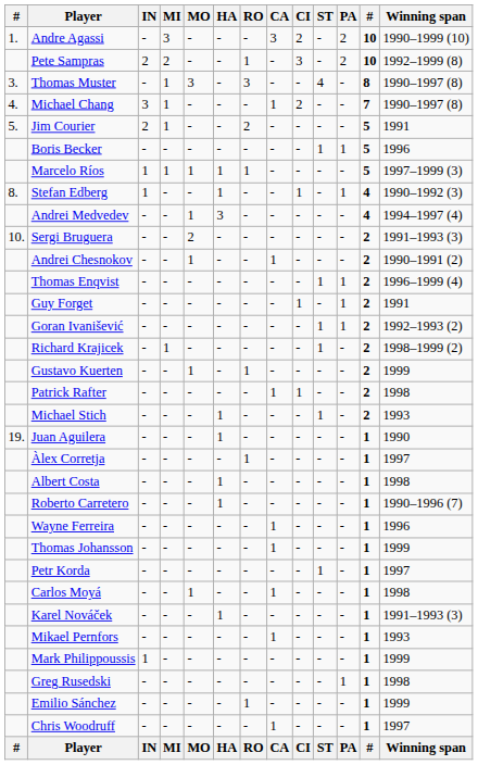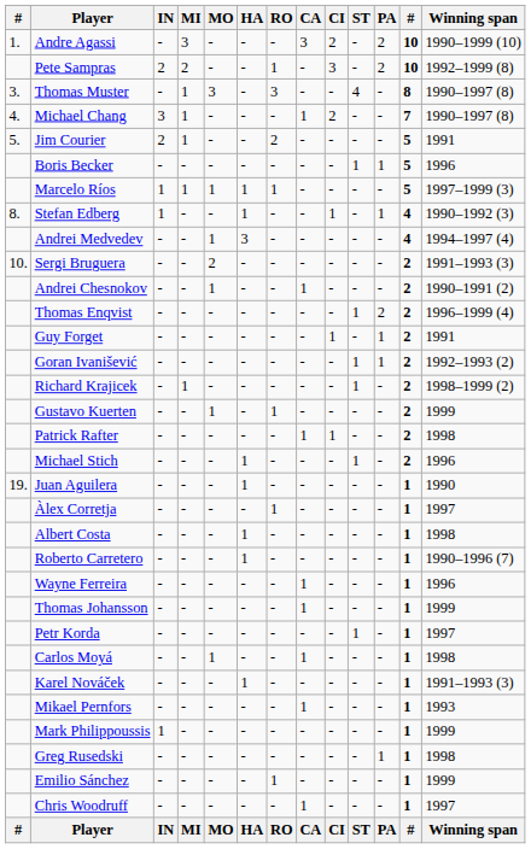 <table class="sortable wikitable" style="font-size: 85%">
 <tr>
 <th>#</th>
 <th>Player</th>
 <th>IN</th>
 <th>MI</th>
 <th>MO</th>
 <th>HA</th>
 <th>RO</th>
 <th>CA</th>
 <th>CI</th>
 <th>ST</th>
 <th>PA</th>
 <th>#</th>
 <th>Winning span</th>
 </tr>
 <tr>
 <td>1.</td>
 <td> <a href='#'>Andre Agassi</a></td>
 <td>-</td>
 <td>3</td>
 <td>-</td>
 <td>-</td>
 <td>-</td>
 <td>3</td>
 <td>2</td>
 <td>-</td>
 <td>2</td>
 <td><strong>10</strong></td>
 <td>1990–1999 (10)</td>
 </tr>
 <tr>
 <td></td>
 <td> <a href='#'>Pete Sampras</a></td>
 <td>2</td>
 <td>2</td>
 <td>-</td>
 <td>-</td>
 <td>1</td>
 <td>-</td>
 <td>3</td>
 <td>-</td>
 <td>2</td>
 <td><strong>10</strong></td>
 <td>1992–1999 (8)</td>
 </tr>
 <tr>
 <td>3.</td>
 <td> <a href='#'>Thomas Muster</a></td>
 <td>-</td>
 <td>1</td>
 <td>3</td>
 <td>-</td>
 <td>3</td>
 <td>-</td>
 <td>-</td>
 <td>4</td>
 <td>-</td>
 <td><strong>8</strong></td>
 <td>1990–1997 (8)</td>
 </tr>
 <tr>
 <td>4.</td>
 <td> <a href='#'>Michael Chang</a></td>
 <td>3</td>
 <td>1</td>
 <td>-</td>
 <td>-</td>
 <td>-</td>
 <td>1</td>
 <td>2</td>
 <td>-</td>
 <td>-</td>
 <td><strong>7</strong></td>
 <td>1990–1997 (8)</td>
 </tr>
 <tr>
 <td>5.</td>
 <td> <a href='#'>Jim Courier</a></td>
 <td>2</td>
 <td>1</td>
 <td>-</td>
 <td>-</td>
 <td>2</td>
 <td>-</td>
 <td>-</td>
 <td>-</td>
 <td>-</td>
 <td><strong>5</strong></td>
 <td>1991</td>
 </tr>
 <tr>
 <td></td>
 <td> <a href='#'>Boris Becker</a></td>
 <td>-</td>
 <td>-</td>
 <td>-</td>
 <td>-</td>
 <td>-</td>
 <td>-</td>
 <td>-</td>
 <td>1</td>
 <td>1</td>
 <td><strong>5</strong></td>
 <td>1996</td>
 </tr>
 <tr>
 <td></td>
 <td> <a href='#'>Marcelo Ríos</a></td>
 <td>1</td>
 <td>1</td>
 <td>1</td>
 <td>1</td>
 <td>1</td>
 <td>-</td>
 <td>-</td>
 <td>-</td>
 <td>-</td>
 <td><strong>5</strong></td>
 <td>1997–1999 (3)</td>
 </tr>
 <tr>
 <td>8.</td>
 <td> <a href='#'>Stefan Edberg</a></td>
 <td>1</td>
 <td>-</td>
 <td>-</td>
 <td>1</td>
 <td>-</td>
 <td>-</td>
 <td>1</td>
 <td>-</td>
 <td>1</td>
 <td><strong>4</strong></td>
 <td>1990–1992 (3)</td>
 </tr>
 <tr>
 <td></td>
 <td> <a href='#'>Andrei Medvedev</a></td>
 <td>-</td>
 <td>-</td>
 <td>1</td>
 <td>3</td>
 <td>-</td>
 <td>-</td>
 <td>-</td>
 <td>-</td>
 <td>-</td>
 <td><strong>4</strong></td>
 <td>1994–1997 (4)</td>
 </tr>
 <tr>
 <td>10.</td>
 <td> <a href='#'>Sergi Bruguera</a></td>
 <td>-</td>
 <td>-</td>
 <td>2</td>
 <td>-</td>
 <td>-</td>
 <td>-</td>
 <td>-</td>
 <td>-</td>
 <td>-</td>
 <td><strong>2</strong></td>
 <td>1991–1993 (3)</td>
 </tr>
 <tr>
 <td></td>
 <td> <a href='#'>Andrei Chesnokov</a></td>
 <td>-</td>
 <td>-</td>
 <td>1</td>
 <td>-</td>
 <td>-</td>
 <td>1</td>
 <td>-</td>
 <td>-</td>
 <td>-</td>
 <td><strong>2</strong></td>
 <td>1990–1991 (2)</td>
 </tr>
 <tr>
 <td></td>
 <td> <a href='#'>Thomas Enqvist</a></td>
 <td>-</td>
 <td>-</td>
 <td>-</td>
 <td>-</td>
 <td>-</td>
 <td>-</td>
 <td>-</td>
 <td>1</td>
-<td>1</td>
+<td>2</td>
 <td><strong>2</strong></td>
 <td>1996–1999 (4)</td>
 </tr>
 <tr>
 <td></td>
 <td> <a href='#'>Guy Forget</a></td>
 <td>-</td>
 <td>-</td>
 <td>-</td>
 <td>-</td>
 <td>-</td>
 <td>-</td>
 <td>1</td>
 <td>-</td>
 <td>1</td>
 <td><strong>2</strong></td>
 <td>1991</td>
 </tr>
 <tr>
 <td></td>
 <td> <a href='#'>Goran Ivanišević</a></td>
 <td>-</td>
 <td>-</td>
 <td>-</td>
 <td>-</td>
 <td>-</td>
 <td>-</td>
 <td>-</td>
 <td>1</td>
 <td>1</td>
 <td><strong>2</strong></td>
 <td>1992–1993 (2)</td>
 </tr>
 <tr>
 <td></td>
 <td> <a href='#'>Richard Krajicek</a></td>
 <td>-</td>
 <td>1</td>
 <td>-</td>
 <td>-</td>
 <td>-</td>
 <td>-</td>
 <td>-</td>
 <td>1</td>
 <td>-</td>
 <td><strong>2</strong></td>
 <td>1998–1999 (2)</td>
 </tr>
 <tr>
 <td></td>
 <td> <a href='#'>Gustavo Kuerten</a></td>
 <td>-</td>
 <td>-</td>
 <td>1</td>
 <td>-</td>
 <td>1</td>
 <td>-</td>
 <td>-</td>
 <td>-</td>
 <td>-</td>
 <td><strong>2</strong></td>
 <td>1999</td>
 </tr>
 <tr>
 <td></td>
 <td> <a href='#'>Patrick Rafter</a></td>
 <td>-</td>
 <td>-</td>
 <td>-</td>
 <td>-</td>
 <td>-</td>
 <td>1</td>
 <td>1</td>
 <td>-</td>
 <td>-</td>
 <td><strong>2</strong></td>
 <td>1998</td>
 </tr>
 <tr>
 <td></td>
 <td> <a href='#'>Michael Stich</a></td>
 <td>-</td>
 <td>-</td>
 <td>-</td>
 <td>1</td>
 <td>-</td>
 <td>-</td>
 <td>-</td>
 <td>1</td>
 <td>-</td>
 <td><strong>2</strong></td>
-<td>1993</td>
+<td>1996</td>
 </tr>
 <tr>
 <td>19.</td>
 <td> <a href='#'>Juan Aguilera</a></td>
 <td>-</td>
 <td>-</td>
 <td>-</td>
 <td>1</td>
 <td>-</td>
 <td>-</td>
 <td>-</td>
 <td>-</td>
 <td>-</td>
 <td><strong>1</strong></td>
 <td>1990</td>
 </tr>
 <tr>
 <td></td>
 <td> <a href='#'>Àlex Corretja</a></td>
 <td>-</td>
 <td>-</td>
 <td>-</td>
 <td>-</td>
 <td>1</td>
 <td>-</td>
 <td>-</td>
 <td>-</td>
 <td>-</td>
 <td><strong>1</strong></td>
 <td>1997</td>
 </tr>
 <tr>
 <td></td>
 <td> <a href='#'>Albert Costa</a></td>
 <td>-</td>
 <td>-</td>
 <td>-</td>
 <td>1</td>
 <td>-</td>
 <td>-</td>
 <td>-</td>
 <td>-</td>
 <td>-</td>
 <td><strong>1</strong></td>
 <td>1998</td>
 </tr>
 <tr>
 <td></td>
 <td> <a href='#'>Roberto Carretero</a></td>
 <td>-</td>
 <td>-</td>
 <td>-</td>
 <td>1</td>
 <td>-</td>
 <td>-</td>
 <td>-</td>
 <td>-</td>
 <td>-</td>
 <td><strong>1</strong></td>
 <td>1990–1996 (7)</td>
 </tr>
 <tr>
 <td></td>
 <td> <a href='#'>Wayne Ferreira</a></td>
 <td>-</td>
 <td>-</td>
 <td>-</td>
 <td>-</td>
 <td>-</td>
 <td>1</td>
 <td>-</td>
 <td>-</td>
 <td>-</td>
 <td><strong>1</strong></td>
 <td>1996</td>
 </tr>
 <tr>
 <td></td>
 <td> <a href='#'>Thomas Johansson</a></td>
 <td>-</td>
 <td>-</td>
 <td>-</td>
 <td>-</td>
 <td>-</td>
 <td>1</td>
 <td>-</td>
 <td>-</td>
 <td>-</td>
 <td><strong>1</strong></td>
 <td>1999</td>
 </tr>
 <tr>
 <td></td>
 <td> <a href='#'>Petr Korda</a></td>
 <td>-</td>
 <td>-</td>
 <td>-</td>
 <td>-</td>
 <td>-</td>
 <td>-</td>
 <td>-</td>
 <td>1</td>
 <td>-</td>
 <td><strong>1</strong></td>
 <td>1997</td>
 </tr>
 <tr>
 <td></td>
 <td> <a href='#'>Carlos Moyá</a></td>
 <td>-</td>
 <td>-</td>
 <td>1</td>
 <td>-</td>
 <td>-</td>
 <td>1</td>
 <td>-</td>
 <td>-</td>
 <td>-</td>
 <td><strong>1</strong></td>
 <td>1998</td>
 </tr>
 <tr>
 <td></td>
 <td> <a href='#'>Karel Nováček</a></td>
 <td>-</td>
 <td>-</td>
 <td>-</td>
 <td>1</td>
 <td>-</td>
 <td>-</td>
 <td>-</td>
 <td>-</td>
 <td>-</td>
 <td><strong>1</strong></td>
 <td>1991–1993 (3)</td>
 </tr>
 <tr>
 <td></td>
 <td> <a href='#'>Mikael Pernfors</a></td>
 <td>-</td>
 <td>-</td>
 <td>-</td>
 <td>-</td>
 <td>-</td>
 <td>1</td>
 <td>-</td>
 <td>-</td>
 <td>-</td>
 <td><strong>1</strong></td>
 <td>1993</td>
 </tr>
 <tr>
 <td></td>
 <td> <a href='#'>Mark Philippoussis</a></td>
 <td>1</td>
 <td>-</td>
 <td>-</td>
 <td>-</td>
 <td>-</td>
 <td>-</td>
 <td>-</td>
 <td>-</td>
 <td>-</td>
 <td><strong>1</strong></td>
 <td>1999</td>
 </tr>
 <tr>
 <td></td>
 <td> <a href='#'>Greg Rusedski</a></td>
 <td>-</td>
 <td>-</td>
 <td>-</td>
 <td>-</td>
 <td>-</td>
 <td>-</td>
 <td>-</td>
 <td>-</td>
 <td>1</td>
 <td><strong>1</strong></td>
 <td>1998</td>
 </tr>
 <tr>
 <td></td>
 <td> <a href='#'>Emilio Sánchez</a></td>
 <td>-</td>
 <td>-</td>
 <td>-</td>
 <td>-</td>
 <td>1</td>
 <td>-</td>
 <td>-</td>
 <td>-</td>
 <td>-</td>
 <td><strong>1</strong></td>
 <td>1999</td>
 </tr>
 <tr>
 <td></td>
 <td> <a href='#'>Chris Woodruff</a></td>
 <td>-</td>
 <td>-</td>
 <td>-</td>
 <td>-</td>
 <td>-</td>
 <td>1</td>
 <td>-</td>
 <td>-</td>
 <td>-</td>
 <td><strong>1</strong></td>
 <td>1997</td>
 </tr>
 <tr>
 <th>#</th>
 <th>Player</th>
 <th>IN</th>
 <th>MI</th>
 <th>MO</th>
 <th>HA</th>
 <th>RO</th>
 <th>CA</th>
 <th>CI</th>
 <th>ST</th>
 <th>PA</th>
 <th>#</th>
 <th>Winning span</th>
 </tr>
 </table>
